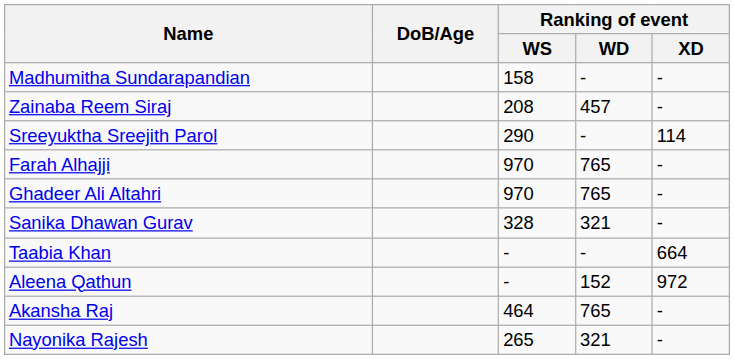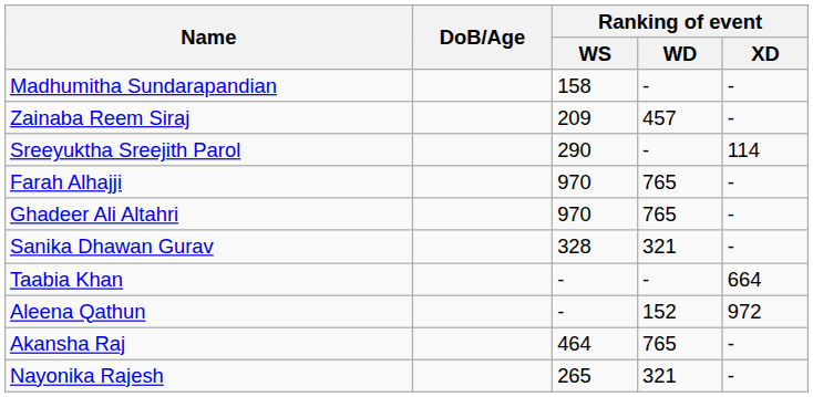 <table class="wikitable" style="width:600px; font-size:95%;">
 <tr>
 <th rowspan="2" align="left">Name</th>
 <th rowspan="2" align="left">DoB/Age</th>
 <th colspan="3" align="center">Ranking of event</th>
 </tr>
 <tr>
 <th align="center">WS</th>
 <th>WD</th>
 <th align="center">XD</th>
 </tr>
 <tr>
 <td><a href='#'>Madhumitha Sundarapandian</a></td>
 <td></td>
 <td>158</td>
 <td>-</td>
 <td>-</td>
 </tr>
 <tr>
 <td><a href='#'>Zainaba Reem Siraj</a></td>
 <td></td>
-<td>208</td>
+<td>209</td>
 <td>457</td>
 <td>-</td>
 </tr>
 <tr>
 <td><a href='#'>Sreeyuktha Sreejith Parol</a></td>
 <td></td>
 <td>290</td>
 <td>-</td>
 <td>114</td>
 </tr>
 <tr>
 <td><a href='#'>Farah Alhajji</a></td>
 <td></td>
 <td>970</td>
 <td>765</td>
 <td>-</td>
 </tr>
 <tr>
 <td><a href='#'>Ghadeer Ali Altahri</a></td>
 <td></td>
 <td>970</td>
 <td>765</td>
 <td>-</td>
 </tr>
 <tr>
 <td><a href='#'>Sanika Dhawan Gurav</a></td>
 <td></td>
 <td>328</td>
 <td>321</td>
 <td>-</td>
 </tr>
 <tr>
 <td><a href='#'>Taabia Khan</a></td>
 <td></td>
 <td>-</td>
 <td>-</td>
 <td>664</td>
 </tr>
 <tr>
 <td><a href='#'>Aleena Qathun</a></td>
 <td></td>
 <td>-</td>
 <td>152</td>
 <td>972</td>
 </tr>
 <tr>
 <td><a href='#'>Akansha Raj</a></td>
 <td></td>
 <td>464</td>
 <td>765</td>
 <td>-</td>
 </tr>
 <tr>
 <td><a href='#'>Nayonika Rajesh</a></td>
 <td></td>
 <td>265</td>
 <td>321</td>
 <td>-</td>
 </tr>
 </table>
